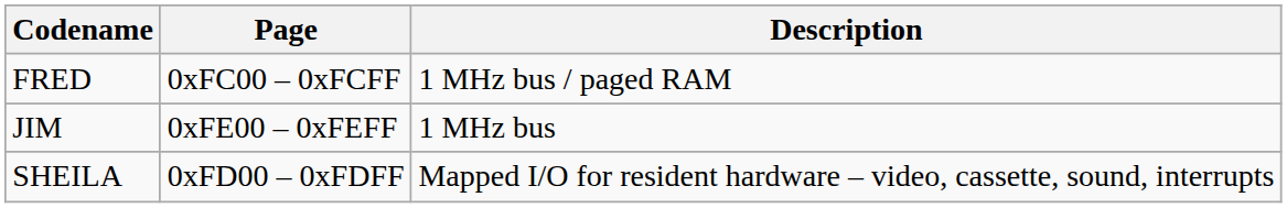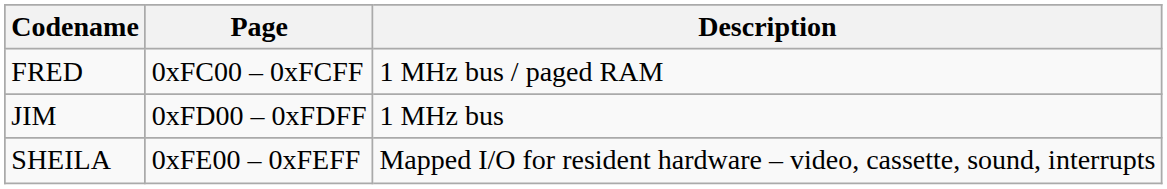 <table class="wikitable">
 <tr>
 <th>Codename</th>
 <th>Page</th>
 <th>Description</th>
 </tr>
 <tr>
 <td>FRED</td>
 <td>0xFC00 – 0xFCFF</td>
 <td>1 MHz bus / paged RAM</td>
 </tr>
 <tr>
 <td>JIM</td>
-<td>0xFE00 – 0xFEFF</td>
+<td>0xFD00 – 0xFDFF</td>
 <td>1 MHz bus</td>
 </tr>
 <tr>
 <td>SHEILA</td>
-<td>0xFD00 – 0xFDFF</td>
+<td>0xFE00 – 0xFEFF</td>
 <td>Mapped I/O for resident hardware – video, cassette, sound, interrupts</td>
 </tr>
 </table>
